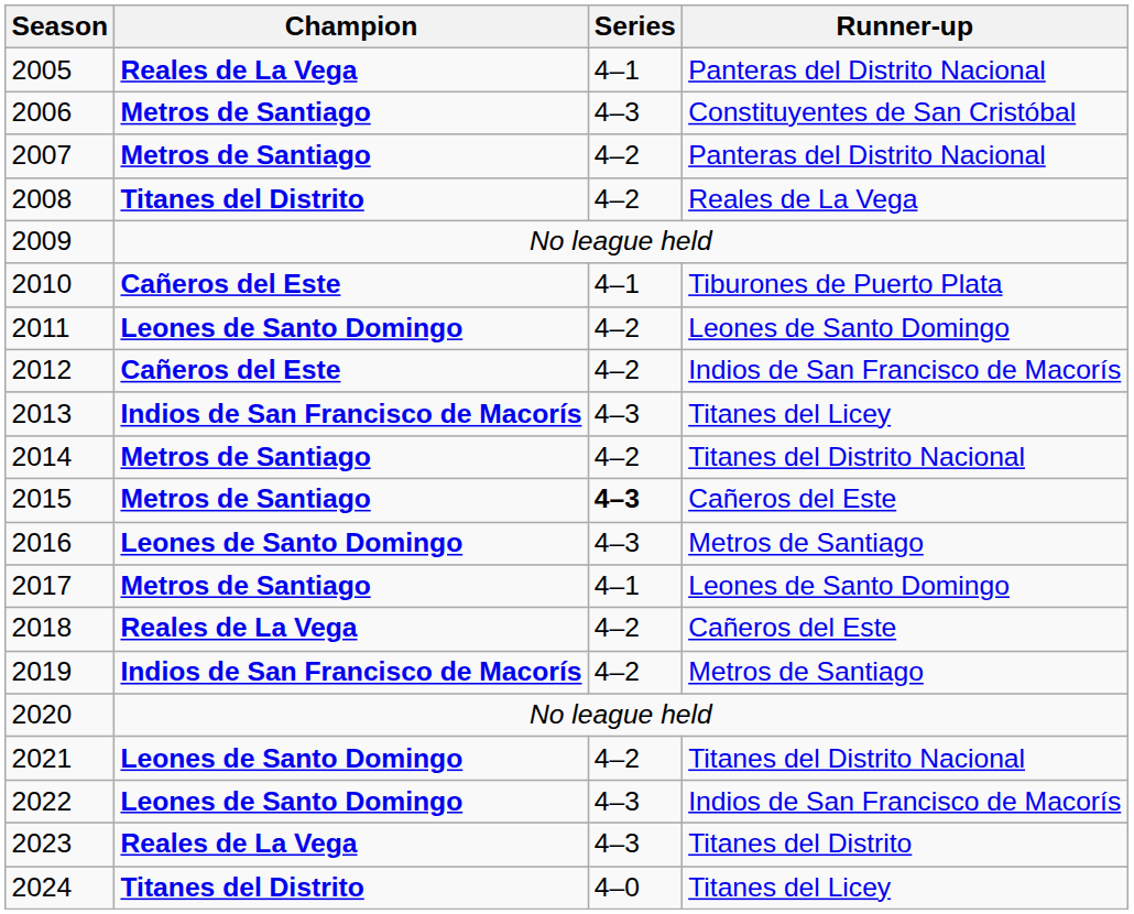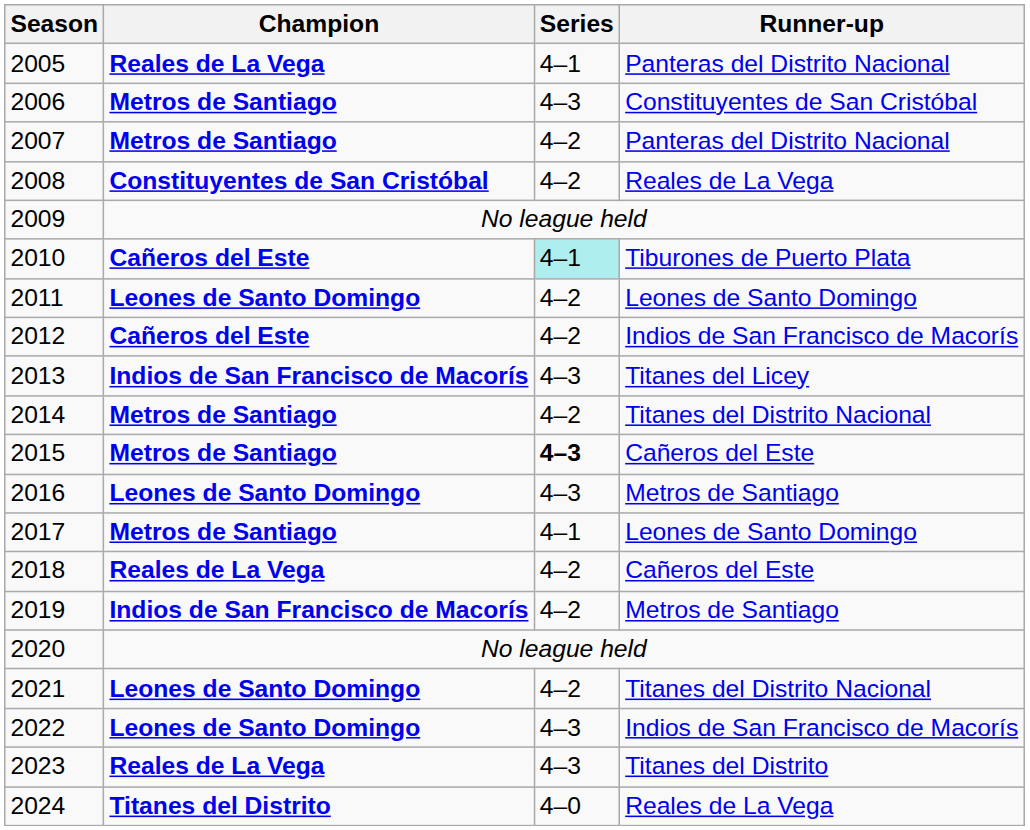 <table class="wikitable sortable">
 <tr align=center>
 <th><strong>Season</strong></th>
 <th>Champion</th>
 <th>Series</th>
 <th>Runner-up</th>
 </tr>
 <tr>
 <td>2005</td>
 <td><strong><a href='#'>Reales de La Vega</a></strong></td>
 <td>4–1</td>
 <td><a href='#'>Panteras del Distrito Nacional</a></td>
 </tr>
 <tr>
 <td>2006</td>
 <td><strong><a href='#'>Metros de Santiago</a></strong></td>
 <td>4–3</td>
 <td><a href='#'>Constituyentes de San Cristóbal</a></td>
 </tr>
 <tr>
 <td>2007</td>
 <td><strong><a href='#'>Metros de Santiago</a></strong></td>
 <td>4–2</td>
 <td><a href='#'>Panteras del Distrito Nacional</a></td>
 </tr>
 <tr>
 <td>2008</td>
-<td><strong><a href='#'>Titanes del Distrito</a></strong></td>
+<td><strong><a href='#'>Constituyentes de San Cristóbal</a></strong></td>
 <td>4–2</td>
 <td><a href='#'>Reales de La Vega</a></td>
 </tr>
 <tr>
 <td>2009</td>
 <td colspan=3 style="text-align:center;"><em>No league held</em></td>
 </tr>
 <tr>
 <td>2010</td>
 <td><strong><a href='#'>Cañeros del Este</a></strong></td>
-<td>4–1</td>
+<td style="background: paleturquoise;">4–1</td>
 <td><a href='#'>Tiburones de Puerto Plata</a></td>
 </tr>
 <tr>
 <td>2011</td>
 <td><strong><a href='#'>Leones de Santo Domingo</a></strong></td>
 <td>4–2</td>
 <td><a href='#'>Leones de Santo Domingo</a></td>
 </tr>
 <tr>
 <td>2012</td>
 <td><strong><a href='#'>Cañeros del Este</a></strong></td>
 <td>4–2</td>
 <td><a href='#'>Indios de San Francisco de Macorís</a></td>
 </tr>
 <tr>
 <td>2013</td>
 <td><strong><a href='#'>Indios de San Francisco de Macorís</a></strong></td>
 <td>4–3</td>
 <td><a href='#'>Titanes del Licey</a></td>
 </tr>
 <tr>
 <td>2014</td>
 <td><strong><a href='#'>Metros de Santiago</a></strong></td>
 <td>4–2</td>
 <td><a href='#'>Titanes del Distrito Nacional</a></td>
 </tr>
 <tr>
 <td>2015</td>
 <td><strong><a href='#'>Metros de Santiago</a></strong></td>
 <td><strong>4–3</strong></td>
 <td><a href='#'>Cañeros del Este</a></td>
 </tr>
 <tr>
 <td>2016</td>
 <td><strong><a href='#'>Leones de Santo Domingo</a></strong></td>
 <td>4–3</td>
 <td><a href='#'>Metros de Santiago</a></td>
 </tr>
 <tr>
 <td>2017</td>
 <td><strong><a href='#'>Metros de Santiago</a></strong></td>
 <td>4–1</td>
 <td><a href='#'>Leones de Santo Domingo</a></td>
 </tr>
 <tr>
 <td>2018</td>
 <td><strong><a href='#'>Reales de La Vega</a></strong></td>
 <td>4–2</td>
 <td><a href='#'>Cañeros del Este</a></td>
 </tr>
 <tr>
 <td>2019</td>
 <td><strong><a href='#'>Indios de San Francisco de Macorís</a></strong></td>
 <td>4–2</td>
 <td><a href='#'>Metros de Santiago</a></td>
 </tr>
 <tr>
 <td>2020</td>
 <td colspan=3 style="text-align:center;"><em>No league held</em></td>
 </tr>
 <tr>
 <td>2021</td>
 <td><strong><a href='#'>Leones de Santo Domingo</a></strong></td>
 <td>4–2</td>
 <td><a href='#'>Titanes del Distrito Nacional</a></td>
 </tr>
 <tr>
 <td>2022</td>
 <td><strong><a href='#'>Leones de Santo Domingo</a></strong></td>
 <td>4–3</td>
 <td><a href='#'>Indios de San Francisco de Macorís</a></td>
 </tr>
 <tr>
 <td>2023</td>
 <td><strong><a href='#'>Reales de La Vega</a></strong></td>
 <td>4–3</td>
 <td><a href='#'>Titanes del Distrito</a></td>
 </tr>
 <tr>
 <td>2024</td>
 <td><strong><a href='#'>Titanes del Distrito</a></strong></td>
 <td>4–0</td>
-<td><a href='#'>Titanes del Licey</a></td>
+<td><a href='#'>Reales de La Vega</a></td>
 </tr>
 </table>
